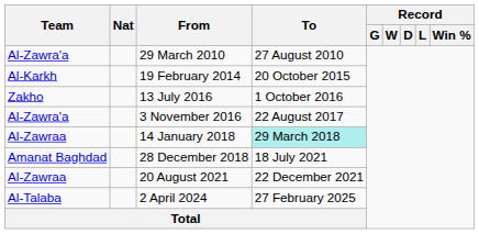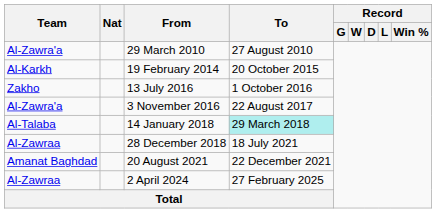 <table class="wikitable" style="text-align: center">
 <tr>
 <th rowspan="2">Team</th>
 <th rowspan="2">Nat</th>
 <th rowspan="2">From</th>
 <th rowspan="2">To</th>
 <th colspan="5">Record</th>
 </tr>
 <tr>
 <th>G</th>
 <th>W</th>
 <th>D</th>
 <th>L</th>
 <th>Win %</th>
 </tr>
 <tr>
 <td align=left><a href='#'>Al-Zawra'a</a></td>
 <td></td>
 <td align=left>29 March 2010</td>
 <td align=left>27 August 2010<br></td>
 </tr>
 <tr>
 <td align=left><a href='#'>Al-Karkh</a></td>
 <td></td>
 <td align=left>19 February 2014</td>
 <td align=left>20 October 2015<br></td>
 </tr>
 <tr>
 <td align=left><a href='#'>Zakho</a></td>
 <td></td>
 <td align=left>13 July 2016</td>
 <td align=left>1 October 2016<br></td>
 </tr>
 <tr>
 <td align=left><a href='#'>Al-Zawra'a</a></td>
 <td></td>
 <td align=left>3 November 2016</td>
 <td align=left>22 August 2017<br></td>
 </tr>
 <tr>
-<td align=left><a href='#'>Al-Zawraa</a></td>
+<td align=left><a href='#'>Al-Talaba</a></td>
 <td></td>
 <td align=left>14 January 2018</td>
 <td align=left style="background: paleturquoise;">29 March 2018<br></td>
 </tr>
 <tr>
-<td align=left><a href='#'>Amanat Baghdad</a></td>
+<td align=left><a href='#'>Al-Zawraa</a></td>
 <td></td>
 <td align=left>28 December 2018</td>
 <td align=left>18 July 2021<br></td>
 </tr>
 <tr>
-<td align=left><a href='#'>Al-Zawraa</a></td>
+<td align=left><a href='#'>Amanat Baghdad</a></td>
 <td></td>
 <td align=left>20 August 2021</td>
 <td align=left>22 December 2021<br></td>
 </tr>
 <tr>
-<td align=left><a href='#'>Al-Talaba</a></td>
+<td align=left><a href='#'>Al-Zawraa</a></td>
 <td></td>
 <td align=left>2 April 2024</td>
 <td align=left>27 February 2025<br></td>
 </tr>
 <tr>
 <th colspan="4" align="center" valign=middle>Total<br></th>
 </tr>
 </table>
